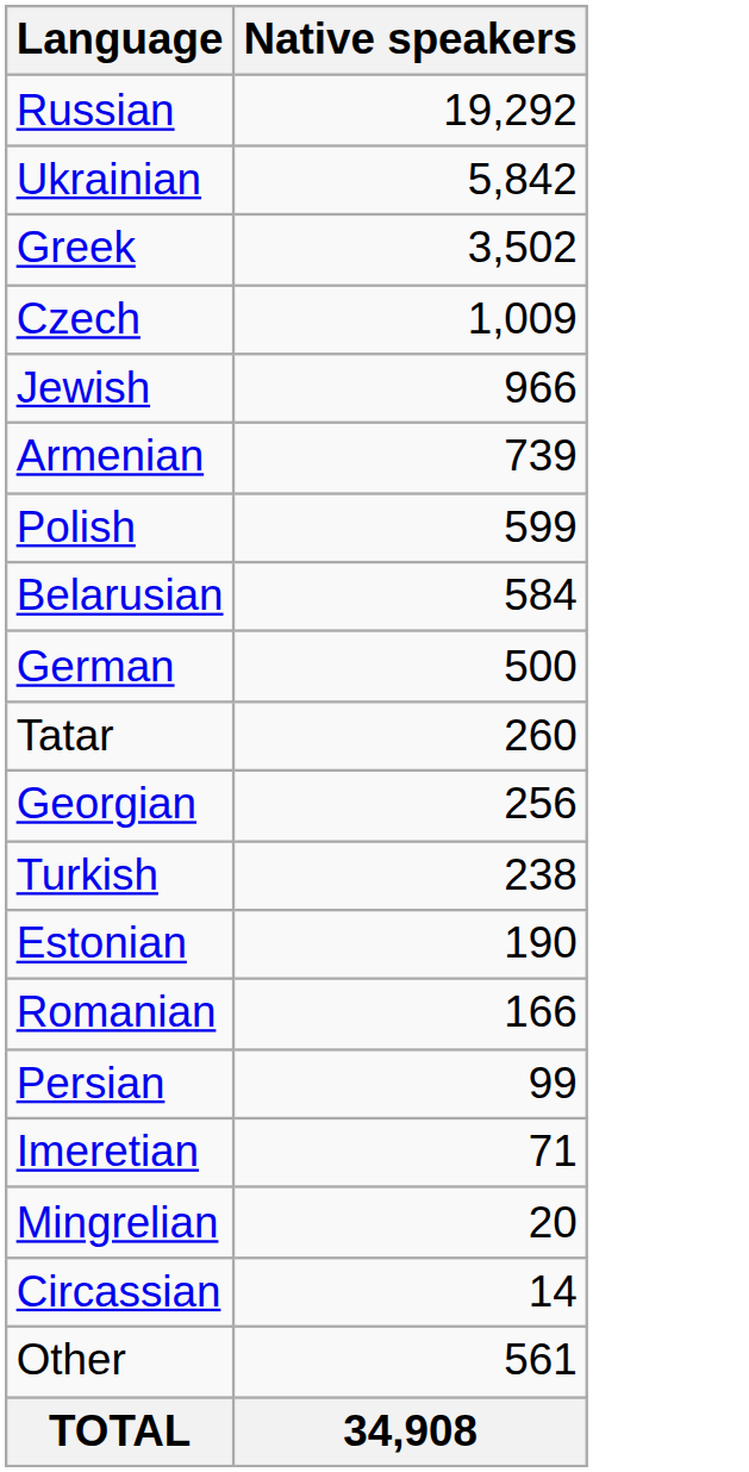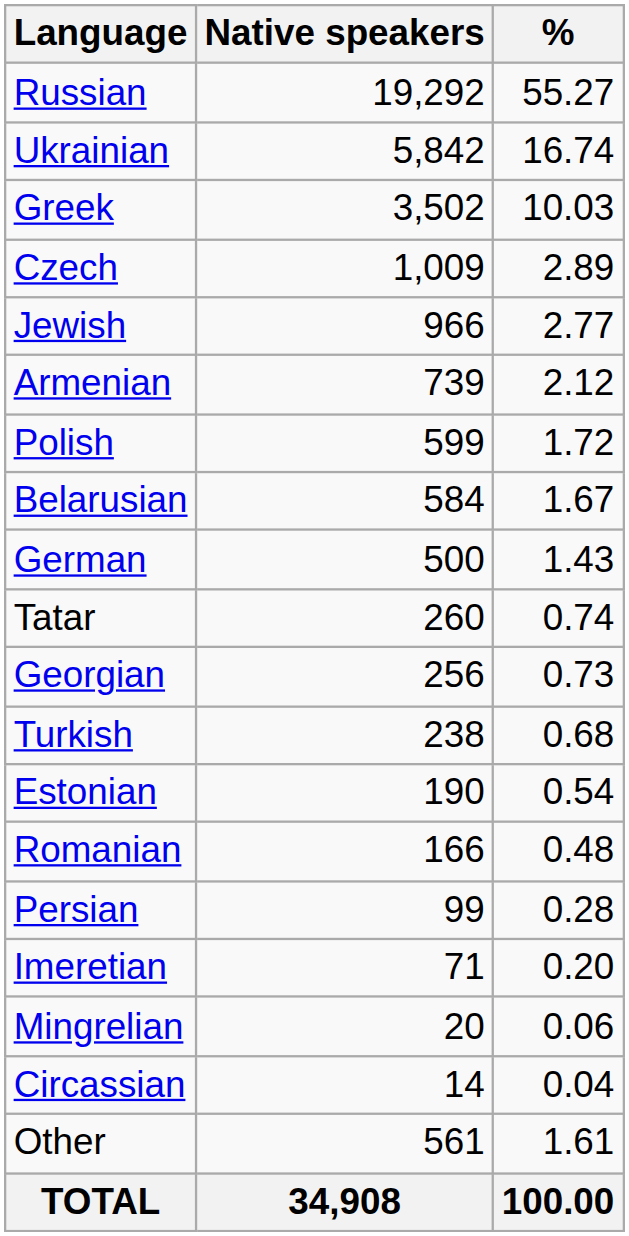 <table class="wikitable sortable">
 <tr>
 <th>Language</th>
 <th>Native speakers</th>
+<th>%</th>
 </tr>
 <tr>
 <td><a href='#'>Russian</a></td>
 <td align="right">19,292</td>
+<td align="right">55.27</td>
 </tr>
 <tr>
 <td><a href='#'>Ukrainian</a></td>
 <td align="right">5,842</td>
+<td align="right">16.74</td>
 </tr>
 <tr>
 <td><a href='#'>Greek</a></td>
 <td align="right">3,502</td>
+<td align="right">10.03</td>
 </tr>
 <tr>
 <td><a href='#'>Czech</a></td>
 <td align="right">1,009</td>
+<td align="right">2.89</td>
 </tr>
 <tr>
 <td><a href='#'>Jewish</a></td>
 <td align="right">966</td>
+<td align="right">2.77</td>
 </tr>
 <tr>
 <td><a href='#'>Armenian</a></td>
 <td align="right">739</td>
+<td align="right">2.12</td>
 </tr>
 <tr>
 <td><a href='#'>Polish</a></td>
 <td align="right">599</td>
+<td align="right">1.72</td>
 </tr>
 <tr>
 <td><a href='#'>Belarusian</a></td>
 <td align="right">584</td>
+<td align="right">1.67</td>
 </tr>
 <tr>
 <td><a href='#'>German</a></td>
 <td align="right">500</td>
+<td align="right">1.43</td>
 </tr>
 <tr>
 <td>Tatar</td>
 <td align="right">260</td>
+<td align="right">0.74</td>
 </tr>
 <tr>
 <td><a href='#'>Georgian</a></td>
 <td align="right">256</td>
+<td align="right">0.73</td>
 </tr>
 <tr>
 <td><a href='#'>Turkish</a></td>
 <td align="right">238</td>
+<td align="right">0.68</td>
 </tr>
 <tr>
 <td><a href='#'>Estonian</a></td>
 <td align="right">190</td>
+<td align="right">0.54</td>
 </tr>
 <tr>
 <td><a href='#'>Romanian</a></td>
 <td align="right">166</td>
+<td align="right">0.48</td>
 </tr>
 <tr>
 <td><a href='#'>Persian</a></td>
 <td align="right">99</td>
+<td align="right">0.28</td>
 </tr>
 <tr>
 <td><a href='#'>Imeretian</a></td>
 <td align="right">71</td>
+<td align="right">0.20</td>
 </tr>
 <tr>
 <td><a href='#'>Mingrelian</a></td>
 <td align="right">20</td>
+<td align="right">0.06</td>
 </tr>
 <tr>
 <td><a href='#'>Circassian</a></td>
 <td align="right">14</td>
+<td align="right">0.04</td>
 </tr>
 <tr>
 <td>Other</td>
 <td align="right">561</td>
+<td align="right">1.61</td>
 </tr>
 <tr>
 <th>TOTAL</th>
 <th>34,908</th>
+<th>100.00</th>
 </tr>
 </table>
